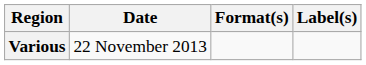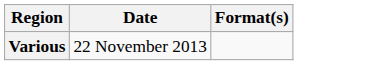 <table class="wikitable plainrowheaders">
 <tr>
 <th scope="col">Region</th>
 <th scope="col">Date</th>
 <th scope="col">Format(s)</th>
-<th scope="col">Label(s)</th>
 </tr>
 <tr>
 <th scope="row">Various</th>
 <td>22 November 2013</td>
 <td></td>
-<td></td>
 </tr>
 </table>
